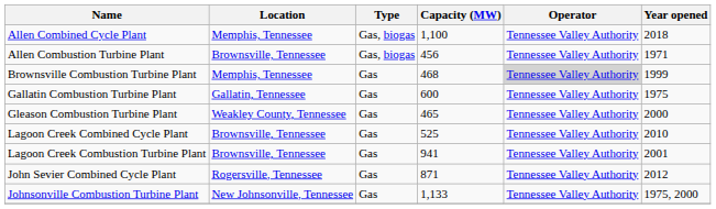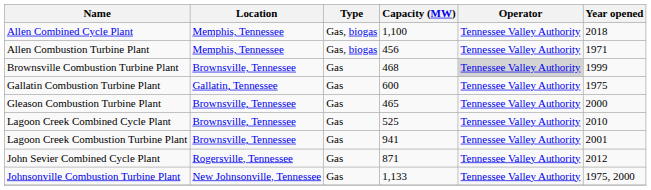 <table class="wikitable sortable" style="font-size:95%;">
 <tr>
 <th>Name</th>
 <th>Location</th>
 <th>Type</th>
 <th>Capacity (<a href='#'>MW</a>)</th>
 <th>Operator</th>
 <th>Year opened</th>
 </tr>
 <tr>
 <td><a href='#'>Allen Combined Cycle Plant</a></td>
 <td><a href='#'>Memphis, Tennessee</a></td>
 <td>Gas, <a href='#'>biogas</a></td>
 <td>1,100</td>
 <td><a href='#'>Tennessee Valley Authority</a></td>
 <td>2018</td>
 </tr>
 <tr>
 <td>Allen Combustion Turbine Plant</td>
-<td><a href='#'>Brownsville, Tennessee</a></td>
+<td><a href='#'>Memphis, Tennessee</a></td>
 <td>Gas, <a href='#'>biogas</a></td>
 <td>456</td>
 <td><a href='#'>Tennessee Valley Authority</a></td>
 <td>1971</td>
 </tr>
 <tr>
 <td>Brownsville Combustion Turbine Plant</td>
-<td><a href='#'>Memphis, Tennessee</a></td>
+<td><a href='#'>Brownsville, Tennessee</a></td>
 <td>Gas</td>
 <td>468</td>
 <td style="background: lightgrey;"><a href='#'>Tennessee Valley Authority</a></td>
 <td>1999</td>
 </tr>
 <tr>
 <td>Gallatin Combustion Turbine Plant</td>
 <td><a href='#'>Gallatin, Tennessee</a></td>
 <td>Gas</td>
 <td>600</td>
 <td><a href='#'>Tennessee Valley Authority</a></td>
 <td>1975</td>
 </tr>
 <tr>
 <td>Gleason Combustion Turbine Plant</td>
-<td><a href='#'>Weakley County, Tennessee</a></td>
+<td><a href='#'>Brownsville, Tennessee</a></td>
 <td>Gas</td>
 <td>465</td>
 <td><a href='#'>Tennessee Valley Authority</a></td>
 <td>2000</td>
 </tr>
 <tr>
 <td>Lagoon Creek Combined Cycle Plant</td>
 <td><a href='#'>Brownsville, Tennessee</a></td>
 <td>Gas</td>
 <td>525</td>
 <td><a href='#'>Tennessee Valley Authority</a></td>
 <td>2010</td>
 </tr>
 <tr>
 <td>Lagoon Creek Combustion Turbine Plant</td>
 <td><a href='#'>Brownsville, Tennessee</a></td>
 <td>Gas</td>
 <td>941</td>
 <td><a href='#'>Tennessee Valley Authority</a></td>
 <td>2001</td>
 </tr>
 <tr>
 <td>John Sevier Combined Cycle Plant</td>
 <td><a href='#'>Rogersville, Tennessee</a></td>
 <td>Gas</td>
 <td>871</td>
 <td><a href='#'>Tennessee Valley Authority</a></td>
 <td>2012</td>
 </tr>
 <tr>
 <td><a href='#'>Johnsonville Combustion Turbine Plant</a></td>
 <td><a href='#'>New Johnsonville, Tennessee</a></td>
 <td>Gas</td>
 <td>1,133</td>
 <td><a href='#'>Tennessee Valley Authority</a></td>
 <td>1975, 2000</td>
 </tr>
 <tr>
 </tr>
 </table>
